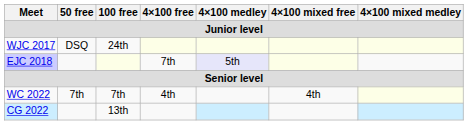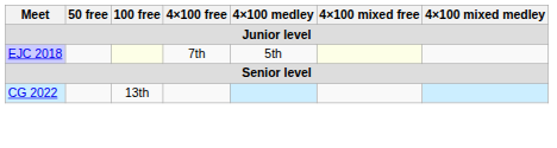 <table class="sortable wikitable">
 <tr>
 <th>Meet</th>
 <th class="unsortable">50 free</th>
 <th class="unsortable">100 free</th>
 <th class="unsortable">4×100 free</th>
 <th class="unsortable">4×100 medley</th>
 <th class="unsortable">4×100 mixed free</th>
 <th class="unsortable">4×100 mixed medley</th>
 </tr>
 <tr bgcolor="#DDDDDD">
 <td colspan="7" align="center"><strong>Junior level</strong></td>
 </tr>
 <tr>
-<td><a href='#'>WJC 2017</a></td>
-<td align="center">DSQ</td>
-<td align="center">24th</td>
-<td style="background:#fdffe7"></td>
-<td style="background:#fdffe7"></td>
-<td style="background:#fdffe7"></td>
-<td style="background:#fdffe7"></td>
-</tr>
-<tr>
 <td style="background:#ccccff"><a href='#'>EJC 2018</a></td>
 <td align="center"></td>
 <td style="background:#fdffe7"></td>
 <td align="center">7th</td>
-<td align="center" style="background: lavender;">5th</td>
+<td align="center">5th</td>
 <td style="background:#fdffe7"></td>
 <td align="center"></td>
 </tr>
 <tr bgcolor="#DDDDDD">
 <td colspan="7" align="center"><strong>Senior level</strong></td>
-</tr>
-<tr>
-<td><a href='#'>WC 2022</a></td>
-<td align="center">7th</td>
-<td align="center">7th</td>
-<td align="center">4th</td>
-<td align="center"></td>
-<td align="center">4th</td>
-<td style="background:#fdffe7"></td>
 </tr>
 <tr>
 <td style="background:#cceeff"><a href='#'>CG 2022</a></td>
 <td align="center"></td>
 <td align="center">13th</td>
 <td align="center"></td>
 <td style="background:#cceeff"></td>
 <td align="center"></td>
 <td style="background:#cceeff"></td>
 </tr>
 </table>
